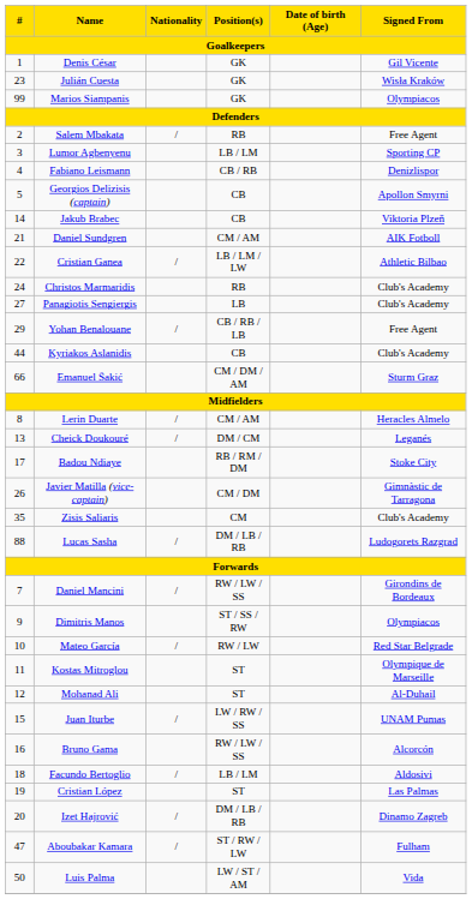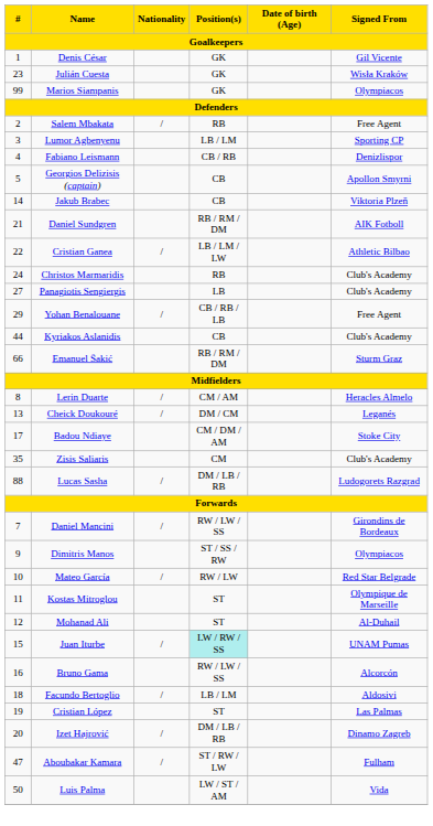 <table class="wikitable" style="text-align:center; font-size:90%;">
 <tr>
 <th style="background:#FFDF00; color:black; text-align:center;"; width=50>#</th>
 <th style="background:#FFDF00; color:black; text-align:center;"; width=220>Name</th>
 <th style="background:#FFDF00; color:black; text-align:center;"; width=80>Nationality</th>
 <th style="background:#FFDF00; color:black; text-align:center;"; width=90>Position(s)</th>
 <th style="background:#FFDF00; color:black; text-align:center;"; width=200>Date of birth (Age)</th>
 <th style="background:#FFDF00; color:black; text-align:center;"; width=200>Signed From</th>
 </tr>
 <tr>
 <th colspan="6" style="background:#FFDF00; color:black; text-align:center"><strong>Goalkeepers</strong></th>
 </tr>
 <tr>
 <td>1</td>
 <td><a href='#'>Denis César</a></td>
 <td></td>
 <td>GK</td>
 <td></td>
 <td> <a href='#'>Gil Vicente</a></td>
 </tr>
 <tr>
 <td>23</td>
 <td><a href='#'>Julián Cuesta</a></td>
 <td></td>
 <td>GK</td>
 <td></td>
 <td> <a href='#'>Wisła Kraków</a></td>
 </tr>
 <tr>
 <td>99</td>
 <td><a href='#'>Marios Siampanis</a></td>
 <td></td>
 <td>GK</td>
 <td></td>
 <td> <a href='#'>Olympiacos</a></td>
 </tr>
 <tr>
 <th colspan="6" style="background:#FFDF00; color:black; text-align:center"><strong>Defenders</strong></th>
 </tr>
 <tr>
 <td>2</td>
 <td><a href='#'>Salem Mbakata</a></td>
 <td> / </td>
 <td>RB</td>
 <td></td>
 <td>Free Agent</td>
 </tr>
 <tr>
 <td>3</td>
 <td><a href='#'>Lumor Agbenyenu</a></td>
 <td></td>
 <td>LB / LM</td>
 <td></td>
 <td> <a href='#'>Sporting CP</a></td>
 </tr>
 <tr>
 <td>4</td>
 <td><a href='#'>Fabiano Leismann</a></td>
 <td></td>
 <td>CB / RB</td>
 <td></td>
 <td> <a href='#'>Denizlispor</a></td>
 </tr>
 <tr>
 <td>5</td>
 <td><a href='#'>Georgios Delizisis</a> <em>(<a href='#'>captain</a>)</em></td>
 <td></td>
 <td>CB</td>
 <td></td>
 <td> <a href='#'>Apollon Smyrni</a></td>
 </tr>
 <tr>
 <td>14</td>
 <td><a href='#'>Jakub Brabec</a></td>
 <td></td>
 <td>CB</td>
 <td></td>
 <td> <a href='#'>Viktoria Plzeň</a></td>
 </tr>
 <tr>
 <td>21</td>
 <td><a href='#'>Daniel Sundgren</a></td>
 <td></td>
-<td>CM / AM</td>
+<td>RB / RM / DM</td>
 <td></td>
 <td> <a href='#'>AIK Fotboll</a></td>
 </tr>
 <tr>
 <td>22</td>
 <td><a href='#'>Cristian Ganea</a></td>
 <td> / </td>
 <td>LB / LM / LW</td>
 <td></td>
 <td> <a href='#'>Athletic Bilbao</a></td>
 </tr>
 <tr>
 <td>24</td>
 <td><a href='#'>Christos Marmaridis</a></td>
 <td></td>
 <td>RB</td>
 <td></td>
 <td>Club's Academy</td>
 </tr>
 <tr>
 <td>27</td>
 <td><a href='#'>Panagiotis Sengiergis</a></td>
 <td></td>
 <td>LB</td>
 <td></td>
 <td>Club's Academy</td>
 </tr>
 <tr>
 <td>29</td>
 <td><a href='#'>Yohan Benalouane</a></td>
 <td> / </td>
 <td>CB / RB / LB</td>
 <td></td>
 <td>Free Agent</td>
 </tr>
 <tr>
 <td>44</td>
 <td><a href='#'>Kyriakos Aslanidis</a></td>
 <td></td>
 <td>CB</td>
 <td></td>
 <td>Club's Academy</td>
 </tr>
 <tr>
 <td>66</td>
 <td><a href='#'>Emanuel Šakić</a></td>
 <td></td>
-<td>CM / DM / AM</td>
+<td>RB / RM / DM</td>
 <td></td>
 <td> <a href='#'>Sturm Graz</a></td>
 </tr>
 <tr>
 <th colspan="6" style="background:#FFDF00; color:black; text-align:center"><strong>Midfielders</strong></th>
 </tr>
 <tr>
 <td>8</td>
 <td><a href='#'>Lerin Duarte</a></td>
 <td> / </td>
 <td>CM / AM</td>
 <td></td>
 <td> <a href='#'>Heracles Almelo</a></td>
 </tr>
 <tr>
 <td>13</td>
 <td><a href='#'>Cheick Doukouré</a></td>
 <td> / </td>
 <td>DM / CM</td>
 <td></td>
 <td> <a href='#'>Leganés</a></td>
 </tr>
 <tr>
 <td>17</td>
 <td><a href='#'>Badou Ndiaye</a></td>
 <td></td>
-<td>RB / RM / DM</td>
+<td>CM / DM / AM</td>
 <td></td>
 <td> <a href='#'>Stoke City</a></td>
-</tr>
-<tr>
-<td>26</td>
-<td><a href='#'>Javier Matilla</a> <em>(<a href='#'>vice-captain</a>)</em></td>
-<td></td>
-<td>CM / DM</td>
-<td></td>
-<td> <a href='#'>Gimnàstic de Tarragona</a></td>
 </tr>
 <tr>
 <td>35</td>
 <td><a href='#'>Zisis Saliaris</a></td>
 <td></td>
 <td>CM</td>
 <td></td>
 <td>Club's Academy</td>
 </tr>
 <tr>
 <td>88</td>
 <td><a href='#'>Lucas Sasha</a></td>
 <td> / </td>
 <td>DM / LB / RB</td>
 <td></td>
 <td> <a href='#'>Ludogorets Razgrad</a></td>
 </tr>
 <tr>
 <th colspan="6" style="background:#FFDF00; color:black; text-align:center"><strong>Forwards</strong></th>
 </tr>
 <tr>
 <td>7</td>
 <td><a href='#'>Daniel Mancini</a></td>
 <td> / </td>
 <td>RW / LW / SS</td>
 <td></td>
 <td> <a href='#'>Girondins de Bordeaux</a></td>
 </tr>
 <tr>
 <td>9</td>
 <td><a href='#'>Dimitris Manos</a></td>
 <td></td>
 <td>ST / SS / RW</td>
 <td></td>
 <td> <a href='#'>Olympiacos</a></td>
 </tr>
 <tr>
 <td>10</td>
 <td><a href='#'>Mateo García</a></td>
 <td> / </td>
 <td>RW / LW</td>
 <td></td>
 <td> <a href='#'>Red Star Belgrade</a></td>
 </tr>
 <tr>
 <td>11</td>
 <td><a href='#'>Kostas Mitroglou</a></td>
 <td></td>
 <td>ST</td>
 <td></td>
 <td> <a href='#'>Olympique de Marseille</a></td>
 </tr>
 <tr>
 <td>12</td>
 <td><a href='#'>Mohanad Ali</a></td>
 <td></td>
 <td>ST</td>
 <td></td>
 <td> <a href='#'>Al-Duhail</a></td>
 </tr>
 <tr>
 <td>15</td>
 <td><a href='#'>Juan Iturbe</a></td>
 <td> / </td>
-<td>LW / RW / SS</td>
+<td style="background: paleturquoise;">LW / RW / SS</td>
 <td></td>
 <td> <a href='#'>UNAM Pumas</a></td>
 </tr>
 <tr>
 <td>16</td>
 <td><a href='#'>Bruno Gama</a></td>
 <td></td>
 <td>RW / LW / SS</td>
 <td></td>
 <td> <a href='#'>Alcorcón</a></td>
 </tr>
 <tr>
 <td>18</td>
 <td><a href='#'>Facundo Bertoglio</a></td>
 <td> / </td>
 <td>LB / LM</td>
 <td></td>
 <td> <a href='#'>Aldosivi</a></td>
 </tr>
 <tr>
 <td>19</td>
 <td><a href='#'>Cristian López</a></td>
 <td></td>
 <td>ST</td>
 <td></td>
 <td> <a href='#'>Las Palmas</a></td>
 </tr>
 <tr>
 <td>20</td>
 <td><a href='#'>Izet Hajrović</a></td>
 <td> / </td>
 <td>DM / LB / RB</td>
 <td></td>
 <td> <a href='#'>Dinamo Zagreb</a></td>
 </tr>
 <tr>
 <td>47</td>
 <td><a href='#'>Aboubakar Kamara</a></td>
 <td> / </td>
 <td>ST / RW / LW</td>
 <td></td>
 <td> <a href='#'>Fulham</a></td>
 </tr>
 <tr>
 <td>50</td>
 <td><a href='#'>Luis Palma</a></td>
 <td></td>
 <td>LW / ST / AM</td>
 <td></td>
 <td> <a href='#'>Vida</a></td>
 </tr>
 <tr>
 </tr>
 </table>
